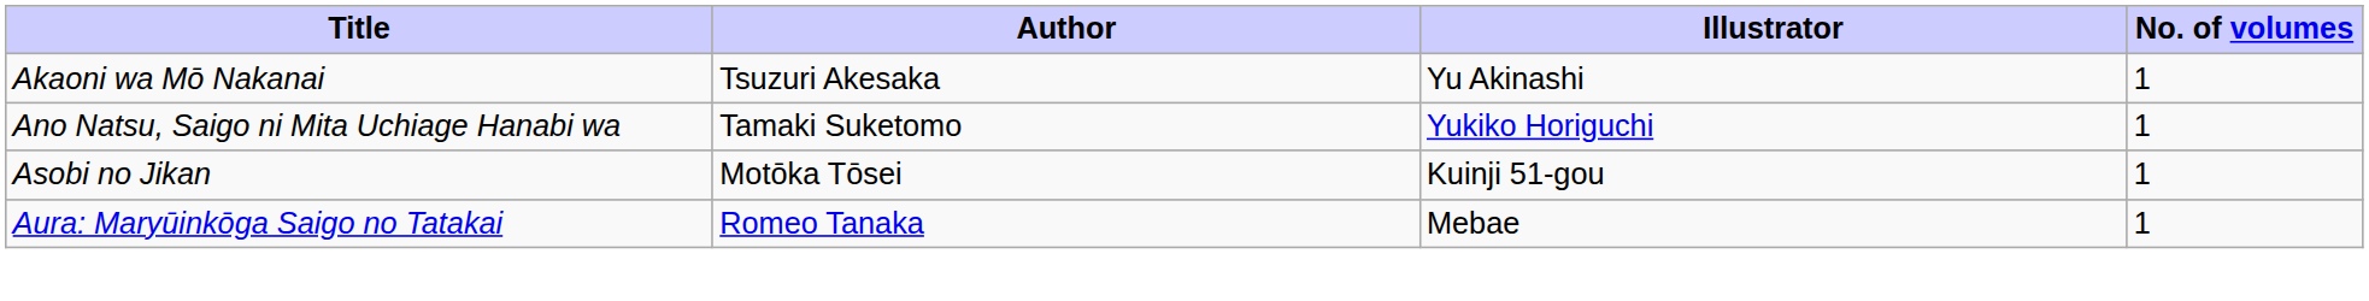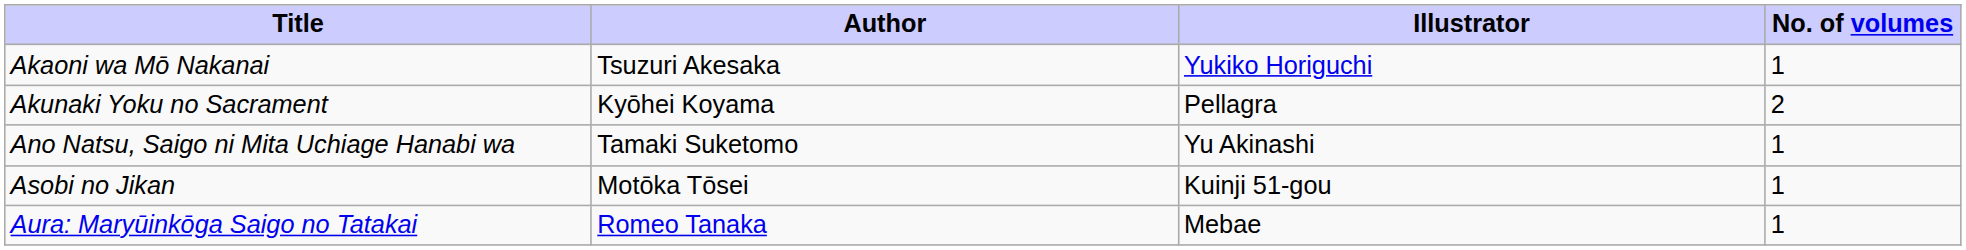 <table class="wikitable" style="width: 98%;">
 <tr>
 <th width=30% style="background:#ccf;">Title</th>
 <th width=30% style="background:#ccf;">Author</th>
 <th width=30% style="background:#ccf;">Illustrator</th>
 <th width=10% style="background:#ccf;">No. of <a href='#'>volumes</a></th>
 </tr>
 <tr>
 <td><em>Akaoni wa Mō Nakanai</em></td>
 <td>Tsuzuri Akesaka</td>
-<td>Yu Akinashi</td>
+<td><a href='#'>Yukiko Horiguchi</a></td>
 <td>1</td>
+</tr>
+<tr>
+<td><em>Akunaki Yoku no Sacrament</em></td>
+<td>Kyōhei Koyama</td>
+<td>Pellagra</td>
+<td>2</td>
 </tr>
 <tr>
 <td><em>Ano Natsu, Saigo ni Mita Uchiage Hanabi wa</em></td>
 <td>Tamaki Suketomo</td>
-<td><a href='#'>Yukiko Horiguchi</a></td>
+<td>Yu Akinashi</td>
 <td>1</td>
 </tr>
 <tr>
 <td><em>Asobi no Jikan</em></td>
 <td>Motōka Tōsei</td>
 <td>Kuinji 51-gou</td>
 <td>1</td>
 </tr>
 <tr>
 <td><em><a href='#'>Aura: Maryūinkōga Saigo no Tatakai</a></em></td>
 <td><a href='#'>Romeo Tanaka</a></td>
 <td>Mebae</td>
 <td>1</td>
 </tr>
 </table>
